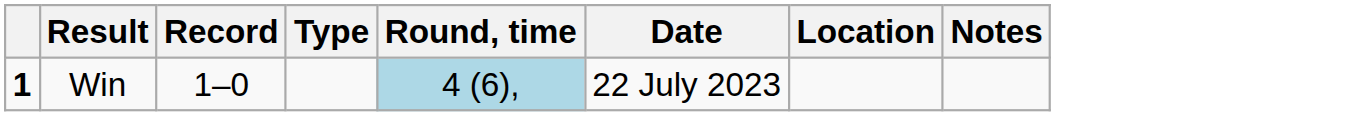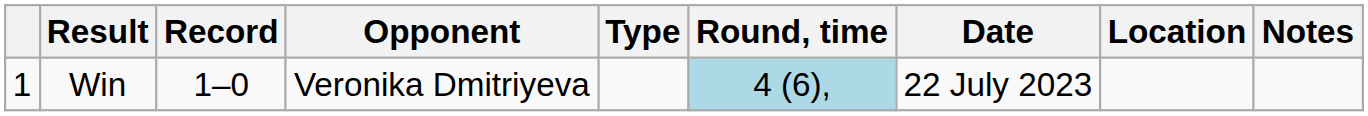 <table class="wikitable" style="text-align:center; font-size:95%">
 <tr>
 <th></th>
 <th>Result</th>
 <th>Record</th>
+<th>Opponent</th>
 <th>Type</th>
 <th>Round, time</th>
 <th>Date</th>
 <th>Location</th>
 <th>Notes</th>
 </tr>
 <tr>
-<td><strong>1</strong></td>
+<td>1</td>
 <td>Win</td>
 <td>1–0</td>
+<td style="text-align:left;"> Veronika Dmitriyeva</td>
 <td></td>
 <td style="background: lightblue;">4 (6), </td>
 <td>22 July 2023</td>
 <td style="text-align:left;"> </td>
 <td style="text-align:left;"></td>
 </tr>
 </table>
